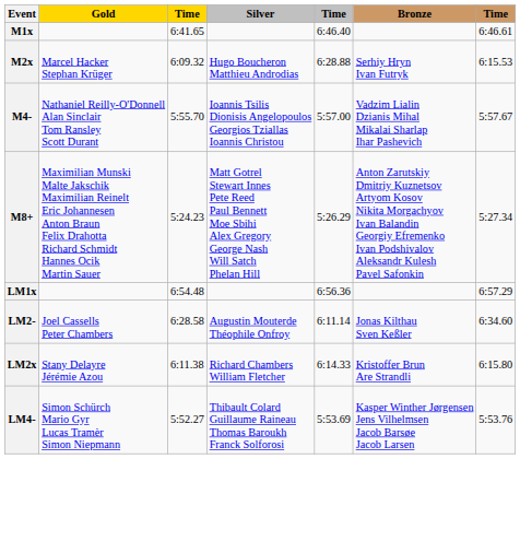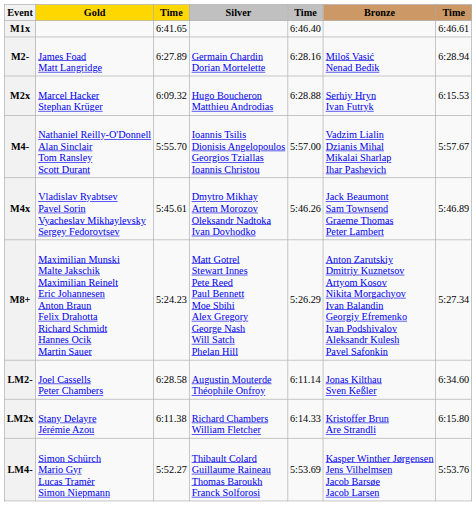 <table class="wikitable">
 <tr>
 <th scope="col">Event</th>
 <th scope="col" style="background:gold;">Gold</th>
 <th scope="col" style="background:gold;">Time</th>
 <th scope="col" style="background:silver;">Silver</th>
 <th scope="col" style="background:silver;">Time</th>
 <th scope="col" style="background:#c96;">Bronze</th>
 <th scope="col" style="background:#c96;">Time</th>
 </tr>
 <tr>
 <th scope="row">M1x</th>
 <td></td>
 <td>6:41.65</td>
 <td></td>
 <td>6:46.40</td>
 <td></td>
 <td>6:46.61</td>
 </tr>
 <tr>
+<th scope="row">M2-</th>
+<td><br><a href='#'>James Foad</a><br><a href='#'>Matt Langridge</a></td>
+<td>6:27.89</td>
+<td><br><a href='#'>Germain Chardin</a><br><a href='#'>Dorian Mortelette</a></td>
+<td>6:28.16</td>
+<td><br><a href='#'>Miloš Vasić</a><br><a href='#'>Nenad Beđik</a></td>
+<td>6:28.94</td>
+</tr>
+<tr>
 <th scope="row">M2x</th>
 <td><br><a href='#'>Marcel Hacker</a><br><a href='#'>Stephan Krüger</a></td>
 <td>6:09.32</td>
 <td><br><a href='#'>Hugo Boucheron</a><br><a href='#'>Matthieu Androdias</a></td>
 <td>6:28.88</td>
 <td><br><a href='#'>Serhiy Hryn</a><br><a href='#'>Ivan Futryk</a></td>
 <td>6:15.53</td>
 </tr>
 <tr>
 <th scope="row">M4-</th>
 <td><br><a href='#'>Nathaniel Reilly-O'Donnell</a><br><a href='#'>Alan Sinclair</a><br><a href='#'>Tom Ransley</a><br><a href='#'>Scott Durant</a></td>
 <td>5:55.70</td>
 <td><br><a href='#'>Ioannis Tsilis</a><br><a href='#'>Dionisis Angelopoulos</a><br><a href='#'>Georgios Tziallas</a><br><a href='#'>Ioannis Christou</a></td>
 <td>5:57.00</td>
 <td><br><a href='#'>Vadzim Lialin</a><br><a href='#'>Dzianis Mihal</a><br><a href='#'>Mikalai Sharlap</a><br><a href='#'>Ihar Pashevich</a></td>
 <td>5:57.67</td>
 </tr>
 <tr>
+<th scope="row">M4x</th>
+<td><br><a href='#'>Vladislav Ryabtsev</a><br><a href='#'>Pavel Sorin</a><br><a href='#'>Vyacheslav Mikhaylevsky</a><br><a href='#'>Sergey Fedorovtsev</a></td>
+<td>5:45.61</td>
+<td><br><a href='#'>Dmytro Mikhay</a><br><a href='#'>Artem Morozov</a><br><a href='#'>Oleksandr Nadtoka</a><br><a href='#'>Ivan Dovhodko</a></td>
+<td>5:46.26</td>
+<td><br><a href='#'>Jack Beaumont</a><br><a href='#'>Sam Townsend</a><br><a href='#'>Graeme Thomas</a><br><a href='#'>Peter Lambert</a></td>
+<td>5:46.89</td>
+</tr>
+<tr>
 <th scope="row">M8+</th>
 <td><br><a href='#'>Maximilian Munski</a><br><a href='#'>Malte Jakschik</a><br><a href='#'>Maximilian Reinelt</a><br><a href='#'>Eric Johannesen</a><br><a href='#'>Anton Braun</a><br><a href='#'>Felix Drahotta</a><br><a href='#'>Richard Schmidt</a><br><a href='#'>Hannes Ocik</a><br><a href='#'>Martin Sauer</a></td>
 <td>5:24.23</td>
 <td><br><a href='#'>Matt Gotrel</a><br><a href='#'>Stewart Innes</a><br><a href='#'>Pete Reed</a><br><a href='#'>Paul Bennett</a><br><a href='#'>Moe Sbihi</a><br><a href='#'>Alex Gregory</a><br><a href='#'>George Nash</a><br><a href='#'>Will Satch</a><br><a href='#'>Phelan Hill</a></td>
 <td>5:26.29</td>
 <td><br><a href='#'>Anton Zarutskiy</a><br><a href='#'>Dmitriy Kuznetsov</a><br><a href='#'>Artyom Kosov</a><br><a href='#'>Nikita Morgachyov</a><br><a href='#'>Ivan Balandin</a><br><a href='#'>Georgiy Efremenko</a><br><a href='#'>Ivan Podshivalov</a><br><a href='#'>Aleksandr Kulesh</a><br><a href='#'>Pavel Safonkin</a></td>
 <td>5:27.34</td>
-</tr>
-<tr>
-<th scope="row">LM1x</th>
-<td></td>
-<td>6:54.48</td>
-<td></td>
-<td>6:56.36</td>
-<td></td>
-<td>6:57.29</td>
 </tr>
 <tr>
 <th scope="row">LM2-</th>
 <td><br><a href='#'>Joel Cassells</a><br><a href='#'>Peter Chambers</a></td>
 <td>6:28.58</td>
 <td><br><a href='#'>Augustin Mouterde</a><br><a href='#'>Théophile Onfroy</a></td>
 <td>6:11.14</td>
 <td><br><a href='#'>Jonas Kilthau</a><br><a href='#'>Sven Keßler</a></td>
 <td>6:34.60</td>
 </tr>
 <tr>
 <th scope="row">LM2x</th>
 <td><br><a href='#'>Stany Delayre</a><br><a href='#'>Jérémie Azou</a></td>
 <td>6:11.38</td>
 <td><br><a href='#'>Richard Chambers</a><br><a href='#'>William Fletcher</a></td>
 <td>6:14.33</td>
 <td><br><a href='#'>Kristoffer Brun</a><br><a href='#'>Are Strandli</a></td>
 <td>6:15.80</td>
 </tr>
 <tr>
 <th scope="row">LM4-</th>
 <td><br><a href='#'>Simon Schürch</a><br><a href='#'>Mario Gyr</a><br><a href='#'>Lucas Tramèr</a><br><a href='#'>Simon Niepmann</a></td>
 <td>5:52.27</td>
 <td><br><a href='#'>Thibault Colard</a><br><a href='#'>Guillaume Raineau</a><br><a href='#'>Thomas Baroukh</a><br><a href='#'>Franck Solforosi</a></td>
 <td>5:53.69</td>
 <td><br><a href='#'>Kasper Winther Jørgensen</a><br><a href='#'>Jens Vilhelmsen</a><br><a href='#'>Jacob Barsøe</a><br><a href='#'>Jacob Larsen</a></td>
 <td>5:53.76</td>
 </tr>
 </table>
